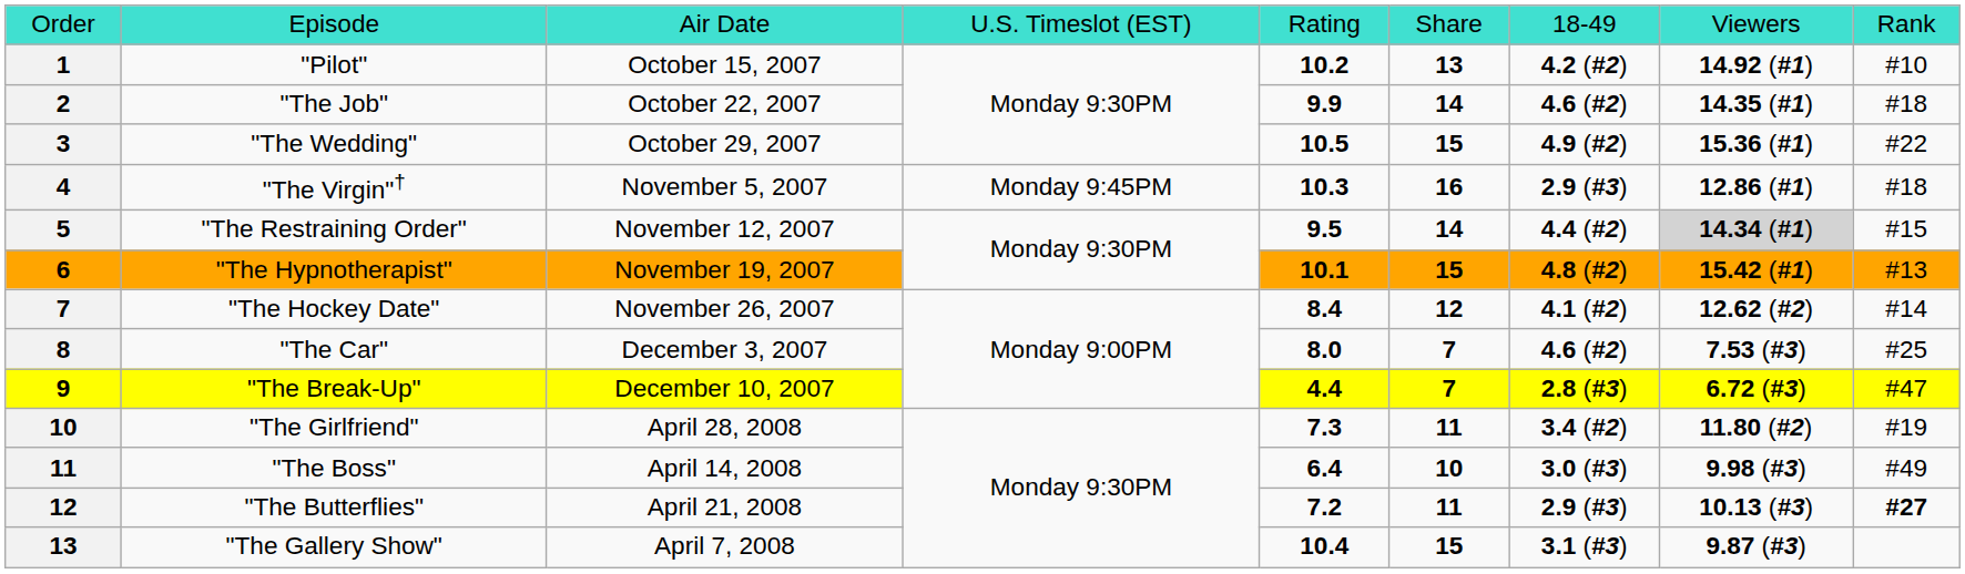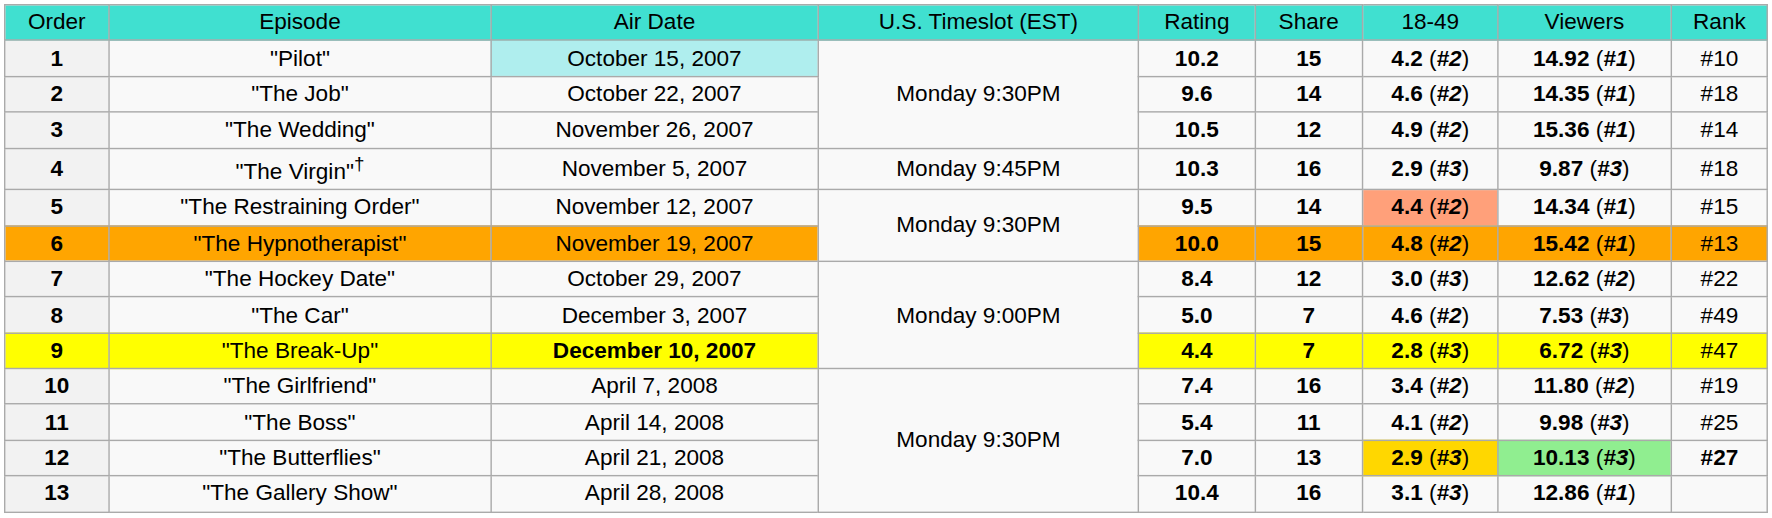 <table class="wikitable"  style="text-align:center; width:99%;">
 <tr style="background:turquoise;">
 <td>Order</td>
 <td>Episode</td>
 <td>Air Date</td>
 <td>U.S. Timeslot (EST)</td>
 <td>Rating</td>
 <td>Share</td>
 <td>18-49</td>
 <td>Viewers</td>
 <td>Rank</td>
 </tr>
 <tr>
 <th>1</th>
 <td>"Pilot"</td>
-<td>October 15, 2007</td>
+<td style="background: paleturquoise;">October 15, 2007</td>
 <td rowspan="3">Monday 9:30PM</td>
 <td><strong>10.2</strong></td>
-<td><strong>13</strong></td>
+<td><strong>15</strong></td>
 <td><strong>4.2</strong> (<strong><em>#2</em></strong>)</td>
 <td><strong>14.92</strong> (<strong><em>#1</em></strong>)</td>
 <td>#10</td>
 </tr>
 <tr>
 <th>2</th>
 <td>"The Job"</td>
 <td>October 22, 2007</td>
-<td style="text-align:center"><strong>9.9</strong></td>
+<td style="text-align:center"><strong>9.6</strong></td>
 <td style="text-align:center"><strong>14</strong></td>
 <td style="text-align:center"><strong>4.6</strong> (<strong><em>#2</em></strong>)</td>
 <td style="text-align:center"><strong>14.35</strong> (<strong><em>#1</em></strong>)</td>
 <td style="text-align:center">#18</td>
 </tr>
 <tr>
 <th>3</th>
 <td>"The Wedding"</td>
-<td>October 29, 2007</td>
+<td>November 26, 2007</td>
 <td style="text-align:center"><strong>10.5</strong></td>
-<td style="text-align:center"><strong>15</strong></td>
+<td style="text-align:center"><strong>12</strong></td>
 <td style="text-align:center"><strong>4.9</strong> (<strong><em>#2</em></strong>)</td>
 <td style="text-align:center"><strong>15.36</strong> (<strong><em>#1</em></strong>)</td>
-<td style="text-align:center">#22</td>
+<td style="text-align:center">#14</td>
 </tr>
 <tr>
 <th style="text-align:center">4</th>
 <td style="text-align:center">"The Virgin"<sup>†</sup></td>
 <td style="text-align:center">November 5, 2007</td>
 <td style="text-align:center">Monday 9:45PM</td>
 <td style="text-align:center"><strong>10.3</strong></td>
 <td style="text-align:center"><strong>16</strong></td>
 <td style="text-align:center"><strong>2.9</strong> (<strong><em>#3</em></strong>)</td>
-<td style="text-align:center"><strong>12.86</strong> (<strong><em>#1</em></strong>)</td>
+<td style="text-align:center"><strong>9.87</strong> (<strong><em>#3</em></strong>)</td>
 <td style="text-align:center">#18</td>
 </tr>
 <tr>
 <th>5</th>
 <td>"The Restraining Order"</td>
 <td>November 12, 2007</td>
 <td rowspan="2">Monday 9:30PM</td>
 <td style="text-align:center"><strong>9.5</strong></td>
 <td style="text-align:center"><strong>14</strong></td>
-<td style="text-align:center"><strong>4.4</strong> (<strong><em>#2</em></strong>)</td>
-<td style="background: lightgrey; text-align:center"><strong>14.34</strong> (<strong><em>#1</em></strong>)</td>
+<td style="background: lightsalmon; text-align:center"><strong>4.4</strong> (<strong><em>#2</em></strong>)</td>
+<td style="text-align:center"><strong>14.34</strong> (<strong><em>#1</em></strong>)</td>
 <td style="text-align:center">#15</td>
 </tr>
 <tr>
 <th style="background:orange">6</th>
 <td style="background:orange">"The Hypnotherapist"</td>
 <td style="background:orange">November 19, 2007</td>
-<td style="text-align:center; background:orange;"><strong>10.1</strong></td>
+<td style="text-align:center; background:orange;"><strong>10.0</strong></td>
 <td style="text-align:center; background:orange;"><strong>15</strong></td>
 <td style="text-align:center; background:orange;"><strong>4.8</strong> (<strong><em>#2</em></strong>)</td>
 <td style="text-align:center; background:orange;"><strong>15.42</strong> (<strong><em>#1</em></strong>)</td>
 <td style="text-align:center; background:orange;">#13</td>
 </tr>
 <tr>
 <th>7</th>
 <td>"The Hockey Date"</td>
-<td>November 26, 2007</td>
+<td>October 29, 2007</td>
 <td rowspan="3">Monday 9:00PM</td>
 <td style="text-align:center"><strong>8.4</strong></td>
 <td style="text-align:center"><strong>12</strong></td>
-<td style="text-align:center"><strong>4.1</strong> (<strong><em>#2</em></strong>)</td>
+<td style="text-align:center"><strong>3.0</strong> (<strong><em>#3</em></strong>)</td>
 <td style="text-align:center"><strong>12.62</strong> (<strong><em>#2</em></strong>)</td>
-<td style="text-align:center">#14</td>
+<td style="text-align:center">#22</td>
 </tr>
 <tr>
 <th>8</th>
 <td>"The Car"</td>
 <td>December 3, 2007</td>
-<td style="text-align:center"><strong>8.0</strong></td>
+<td style="text-align:center"><strong>5.0</strong></td>
 <td style="text-align:center"><strong>7</strong></td>
 <td style="text-align:center"><strong>4.6</strong> (<strong><em>#2</em></strong>)</td>
 <td style="text-align:center"><strong>7.53</strong> (<strong><em>#3</em></strong>)</td>
-<td style="text-align:center">#25</td>
+<td style="text-align:center">#49</td>
 </tr>
 <tr>
 <th style="background:yellow">9</th>
 <td style="background:yellow">"The Break-Up"</td>
-<td style="background:yellow">December 10, 2007</td>
+<td style="background:yellow"><strong>December 10, 2007</strong></td>
 <td style="background:yellow"><strong>4.4</strong></td>
 <td style="background:yellow"><strong>7</strong></td>
 <td style="background:yellow"><strong>2.8</strong> (<strong><em>#3</em></strong>)</td>
 <td style="background:yellow"><strong>6.72</strong> (<strong><em>#3</em></strong>)</td>
 <td style="background:yellow">#47</td>
 </tr>
 <tr>
 <th>10</th>
 <td>"The Girlfriend"</td>
-<td>April 28, 2008</td>
+<td>April 7, 2008</td>
 <td rowspan="6">Monday 9:30PM</td>
-<td style="text-align:center"><strong>7.3</strong></td>
-<td style="text-align:center"><strong>11</strong></td>
+<td style="text-align:center"><strong>7.4</strong></td>
+<td style="text-align:center"><strong>16</strong></td>
 <td style="text-align:center"><strong>3.4</strong> (<strong><em>#2</em></strong>)</td>
 <td style="text-align:center"><strong>11.80</strong> (<strong><em>#2</em></strong>)</td>
 <td style="text-align:center">#19</td>
 </tr>
 <tr>
 <th>11</th>
 <td>"The Boss"</td>
 <td>April 14, 2008</td>
-<td style="text-align:center"><strong>6.4</strong></td>
-<td style="text-align:center"><strong>10</strong></td>
-<td style="text-align:center"><strong>3.0</strong> (<strong><em>#3</em></strong>)</td>
+<td style="text-align:center"><strong>5.4</strong></td>
+<td style="text-align:center"><strong>11</strong></td>
+<td style="text-align:center"><strong>4.1</strong> (<strong><em>#2</em></strong>)</td>
 <td style="text-align:center"><strong>9.98</strong> (<strong><em>#3</em></strong>)</td>
-<td style="text-align:center">#49</td>
+<td style="text-align:center">#25</td>
 </tr>
 <tr>
 <th>12</th>
 <td>"The Butterflies"</td>
 <td>April 21, 2008</td>
-<td style="text-align:center"><strong>7.2</strong></td>
-<td style="text-align:center"><strong>11</strong></td>
-<td style="text-align:center"><strong>2.9</strong> (<strong><em>#3</em></strong>)</td>
-<td style="text-align:center"><strong>10.13</strong> (<strong><em>#3</em></strong>)</td>
+<td style="text-align:center"><strong>7.0</strong></td>
+<td style="text-align:center"><strong>13</strong></td>
+<td style="background: gold; text-align:center"><strong>2.9</strong> (<strong><em>#3</em></strong>)</td>
+<td style="background: lightgreen; text-align:center"><strong>10.13</strong> (<strong><em>#3</em></strong>)</td>
 <td style="text-align:center"><strong>#27</strong></td>
 </tr>
 <tr>
 <th>13</th>
 <td>"The Gallery Show"</td>
-<td>April 7, 2008</td>
+<td>April 28, 2008</td>
 <td style="text-align:center"><strong>10.4</strong></td>
-<td style="text-align:center"><strong>15</strong></td>
+<td style="text-align:center"><strong>16</strong></td>
 <td style="text-align:center"><strong>3.1</strong> (<strong><em>#3</em></strong>)</td>
-<td style="text-align:center"><strong>9.87</strong> (<strong><em>#3</em></strong>)</td>
+<td style="text-align:center"><strong>12.86</strong> (<strong><em>#1</em></strong>)</td>
 <td style="text-align:center"></td>
 </tr>
 </table>
